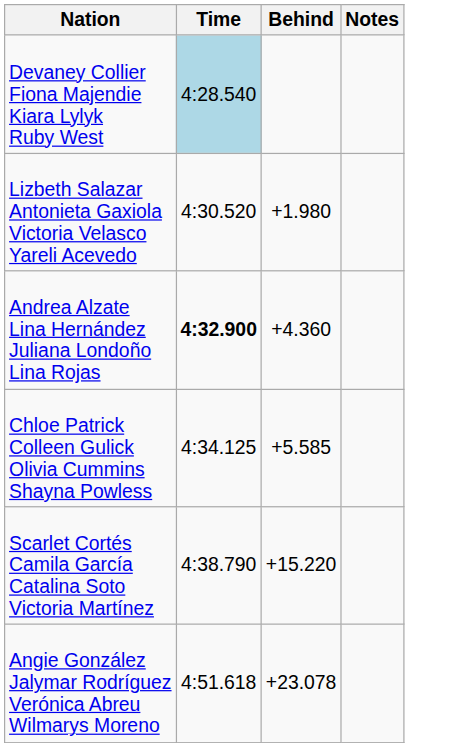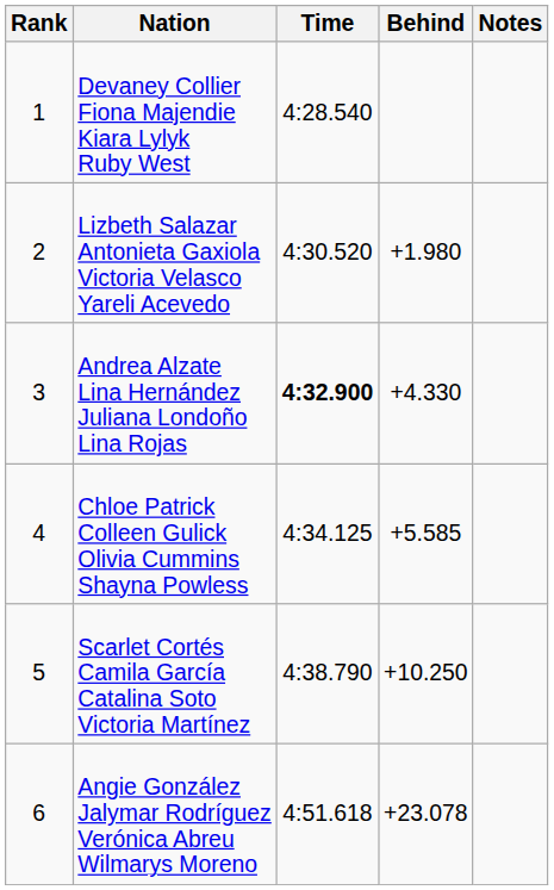 <table class="wikitable sortable" style="text-align:center">
 <tr>
+<th>Rank</th>
 <th>Nation</th>
 <th>Time</th>
 <th>Behind</th>
 <th>Notes</th>
 </tr>
 <tr>
+<td>1</td>
 <td align=left><br><a href='#'>Devaney Collier</a><br><a href='#'>Fiona Majendie</a><br><a href='#'>Kiara Lylyk</a><br><a href='#'>Ruby West</a></td>
-<td style="background: lightblue;">4:28.540</td>
+<td>4:28.540</td>
 <td></td>
 <td></td>
 </tr>
 <tr>
+<td>2</td>
 <td align=left><br><a href='#'>Lizbeth Salazar</a><br><a href='#'>Antonieta Gaxiola</a><br><a href='#'>Victoria Velasco</a><br><a href='#'>Yareli Acevedo</a></td>
 <td>4:30.520</td>
 <td>+1.980</td>
 <td></td>
 </tr>
 <tr>
+<td>3</td>
 <td align=left><br><a href='#'>Andrea Alzate</a><br><a href='#'>Lina Hernández</a> <br><a href='#'>Juliana Londoño</a><br><a href='#'>Lina Rojas</a></td>
 <td><strong>4:32.900</strong></td>
-<td>+4.360</td>
+<td>+4.330</td>
 <td></td>
 </tr>
 <tr>
+<td>4</td>
 <td align=left><br><a href='#'>Chloe Patrick</a><br><a href='#'>Colleen Gulick</a><br><a href='#'>Olivia Cummins</a><br><a href='#'>Shayna Powless</a></td>
 <td>4:34.125</td>
 <td>+5.585</td>
 <td></td>
 </tr>
 <tr>
+<td>5</td>
 <td align=left><br><a href='#'>Scarlet Cortés</a><br><a href='#'>Camila García</a><br><a href='#'>Catalina Soto</a><br><a href='#'>Victoria Martínez</a></td>
 <td>4:38.790</td>
-<td>+15.220</td>
+<td>+10.250</td>
 <td></td>
 </tr>
 <tr>
+<td>6</td>
 <td align=left><br><a href='#'>Angie González</a><br><a href='#'>Jalymar Rodríguez</a><br><a href='#'>Verónica Abreu</a><br><a href='#'>Wilmarys Moreno</a></td>
 <td>4:51.618</td>
 <td>+23.078</td>
 <td></td>
 </tr>
 </table>
